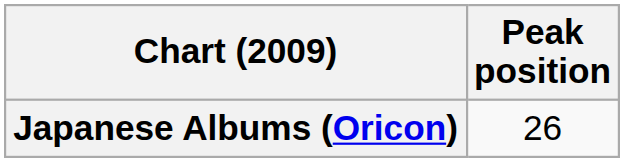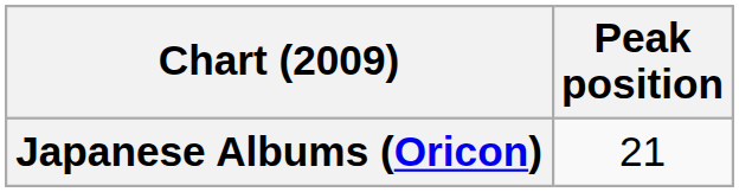 <table class="wikitable plainrowheaders" style="text-align:center">
 <tr>
 <th scope="col">Chart (2009)</th>
 <th scope="col">Peak<br> position</th>
 </tr>
 <tr>
 <th scope="row">Japanese Albums (<a href='#'>Oricon</a>)</th>
-<td>26</td>
+<td>21</td>
 </tr>
 </table>
